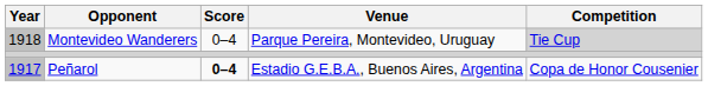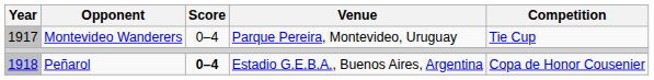 <table class="wikitable" style="font-size: 90%; text-align:left">
 <tr>
 <th>Year</th>
 <th>Opponent</th>
 <th>Score</th>
 <th>Venue</th>
 <th>Competition</th>
 </tr>
 <tr>
-<td bgcolor=silver>1918</td>
+<td bgcolor=silver>1917</td>
 <td> <a href='#'>Montevideo Wanderers</a></td>
 <td align=center>0–4</td>
 <td><a href='#'>Parque Pereira</a>, Montevideo, Uruguay</td>
-<td style="background: lightgrey;"><a href='#'>Tie Cup</a></td>
+<td><a href='#'>Tie Cup</a></td>
 </tr>
 <tr>
 <td style="background-color:lightgrey" colspan=7></td>
 </tr>
 <tr>
-<td bgcolor=silver><a href='#'>1917</a></td>
+<td bgcolor=silver><a href='#'>1918</a></td>
 <td> <a href='#'>Peñarol</a></td>
 <td align=center><strong>0–4</strong></td>
 <td><a href='#'>Estadio G.E.B.A.</a>, Buenos Aires, <a href='#'>Argentina</a></td>
 <td><a href='#'>Copa de Honor Cousenier</a></td>
 </tr>
 </table>
